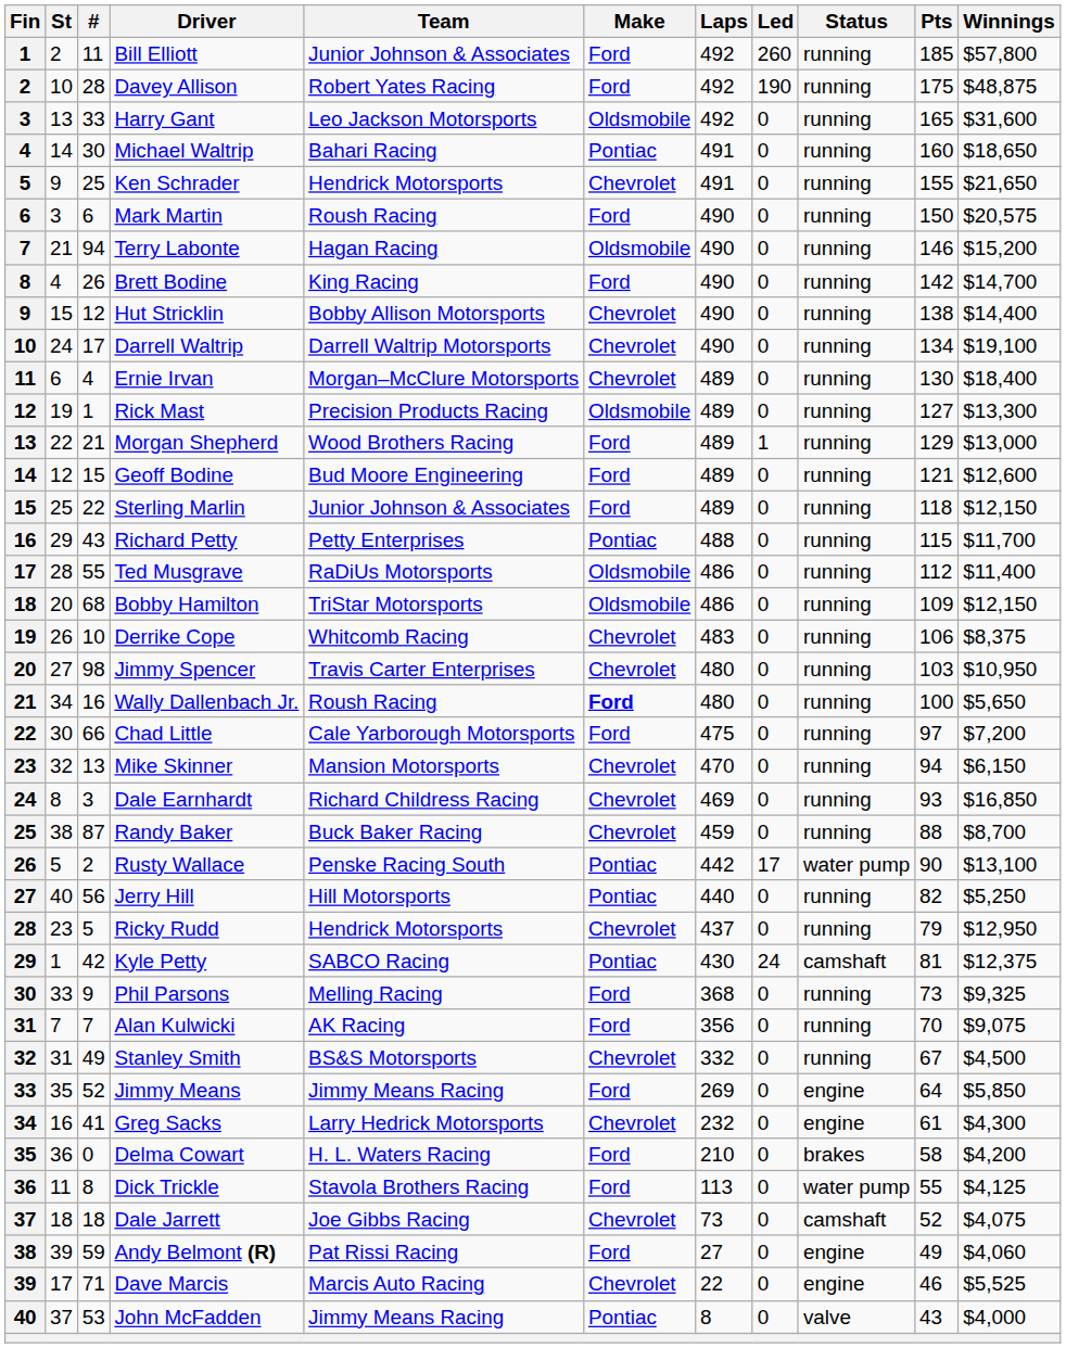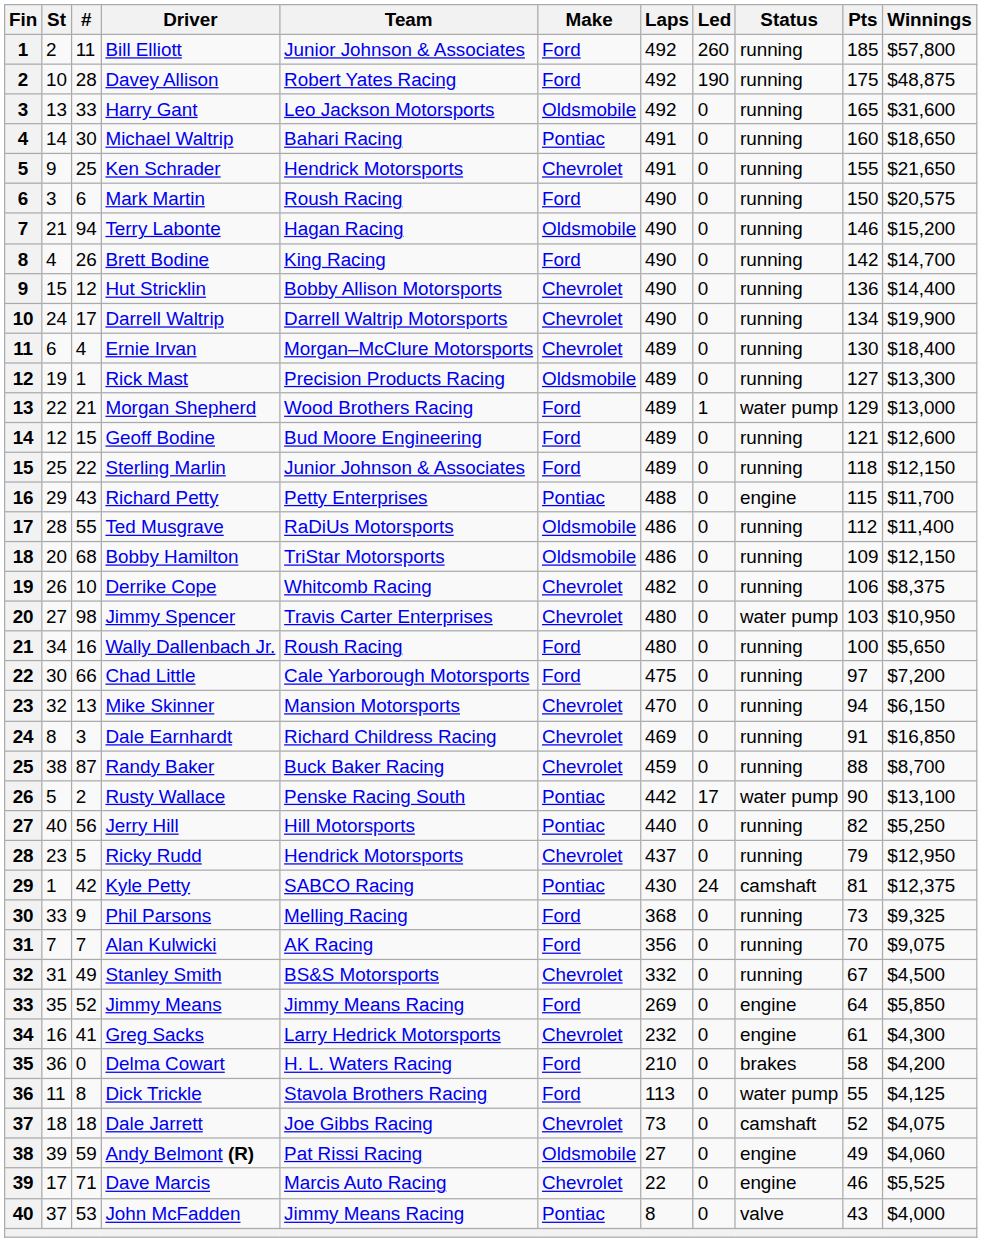 <table class="wikitable" style="font-size:95%">
 <tr>
 <th>Fin</th>
 <th>St</th>
 <th>#</th>
 <th>Driver</th>
 <th>Team</th>
 <th>Make</th>
 <th>Laps</th>
 <th>Led</th>
 <th>Status</th>
 <th>Pts</th>
 <th>Winnings</th>
 </tr>
 <tr>
 <th>1</th>
 <td>2</td>
 <td>11</td>
 <td><a href='#'>Bill Elliott</a></td>
 <td><a href='#'>Junior Johnson & Associates</a></td>
 <td><a href='#'>Ford</a></td>
 <td>492</td>
 <td>260</td>
 <td>running</td>
 <td>185</td>
 <td>$57,800</td>
 </tr>
 <tr>
 <th>2</th>
 <td>10</td>
 <td>28</td>
 <td><a href='#'>Davey Allison</a></td>
 <td><a href='#'>Robert Yates Racing</a></td>
 <td><a href='#'>Ford</a></td>
 <td>492</td>
 <td>190</td>
 <td>running</td>
 <td>175</td>
 <td>$48,875</td>
 </tr>
 <tr>
 <th>3</th>
 <td>13</td>
 <td>33</td>
 <td><a href='#'>Harry Gant</a></td>
 <td><a href='#'>Leo Jackson Motorsports</a></td>
 <td><a href='#'>Oldsmobile</a></td>
 <td>492</td>
 <td>0</td>
 <td>running</td>
 <td>165</td>
 <td>$31,600</td>
 </tr>
 <tr>
 <th>4</th>
 <td>14</td>
 <td>30</td>
 <td><a href='#'>Michael Waltrip</a></td>
 <td><a href='#'>Bahari Racing</a></td>
 <td><a href='#'>Pontiac</a></td>
 <td>491</td>
 <td>0</td>
 <td>running</td>
 <td>160</td>
 <td>$18,650</td>
 </tr>
 <tr>
 <th>5</th>
 <td>9</td>
 <td>25</td>
 <td><a href='#'>Ken Schrader</a></td>
 <td><a href='#'>Hendrick Motorsports</a></td>
 <td><a href='#'>Chevrolet</a></td>
 <td>491</td>
 <td>0</td>
 <td>running</td>
 <td>155</td>
 <td>$21,650</td>
 </tr>
 <tr>
 <th>6</th>
 <td>3</td>
 <td>6</td>
 <td><a href='#'>Mark Martin</a></td>
 <td><a href='#'>Roush Racing</a></td>
 <td><a href='#'>Ford</a></td>
 <td>490</td>
 <td>0</td>
 <td>running</td>
 <td>150</td>
 <td>$20,575</td>
 </tr>
 <tr>
 <th>7</th>
 <td>21</td>
 <td>94</td>
 <td><a href='#'>Terry Labonte</a></td>
 <td><a href='#'>Hagan Racing</a></td>
 <td><a href='#'>Oldsmobile</a></td>
 <td>490</td>
 <td>0</td>
 <td>running</td>
 <td>146</td>
 <td>$15,200</td>
 </tr>
 <tr>
 <th>8</th>
 <td>4</td>
 <td>26</td>
 <td><a href='#'>Brett Bodine</a></td>
 <td><a href='#'>King Racing</a></td>
 <td><a href='#'>Ford</a></td>
 <td>490</td>
 <td>0</td>
 <td>running</td>
 <td>142</td>
 <td>$14,700</td>
 </tr>
 <tr>
 <th>9</th>
 <td>15</td>
 <td>12</td>
 <td><a href='#'>Hut Stricklin</a></td>
 <td><a href='#'>Bobby Allison Motorsports</a></td>
 <td><a href='#'>Chevrolet</a></td>
 <td>490</td>
 <td>0</td>
 <td>running</td>
-<td>138</td>
+<td>136</td>
 <td>$14,400</td>
 </tr>
 <tr>
 <th>10</th>
 <td>24</td>
 <td>17</td>
 <td><a href='#'>Darrell Waltrip</a></td>
 <td><a href='#'>Darrell Waltrip Motorsports</a></td>
 <td><a href='#'>Chevrolet</a></td>
 <td>490</td>
 <td>0</td>
 <td>running</td>
 <td>134</td>
-<td>$19,100</td>
+<td>$19,900</td>
 </tr>
 <tr>
 <th>11</th>
 <td>6</td>
 <td>4</td>
 <td><a href='#'>Ernie Irvan</a></td>
 <td><a href='#'>Morgan–McClure Motorsports</a></td>
 <td><a href='#'>Chevrolet</a></td>
 <td>489</td>
 <td>0</td>
 <td>running</td>
 <td>130</td>
 <td>$18,400</td>
 </tr>
 <tr>
 <th>12</th>
 <td>19</td>
 <td>1</td>
 <td><a href='#'>Rick Mast</a></td>
 <td><a href='#'>Precision Products Racing</a></td>
 <td><a href='#'>Oldsmobile</a></td>
 <td>489</td>
 <td>0</td>
 <td>running</td>
 <td>127</td>
 <td>$13,300</td>
 </tr>
 <tr>
 <th>13</th>
 <td>22</td>
 <td>21</td>
 <td><a href='#'>Morgan Shepherd</a></td>
 <td><a href='#'>Wood Brothers Racing</a></td>
 <td><a href='#'>Ford</a></td>
 <td>489</td>
 <td>1</td>
-<td>running</td>
+<td>water pump</td>
 <td>129</td>
 <td>$13,000</td>
 </tr>
 <tr>
 <th>14</th>
 <td>12</td>
 <td>15</td>
 <td><a href='#'>Geoff Bodine</a></td>
 <td><a href='#'>Bud Moore Engineering</a></td>
 <td><a href='#'>Ford</a></td>
 <td>489</td>
 <td>0</td>
 <td>running</td>
 <td>121</td>
 <td>$12,600</td>
 </tr>
 <tr>
 <th>15</th>
 <td>25</td>
 <td>22</td>
 <td><a href='#'>Sterling Marlin</a></td>
 <td><a href='#'>Junior Johnson & Associates</a></td>
 <td><a href='#'>Ford</a></td>
 <td>489</td>
 <td>0</td>
 <td>running</td>
 <td>118</td>
 <td>$12,150</td>
 </tr>
 <tr>
 <th>16</th>
 <td>29</td>
 <td>43</td>
 <td><a href='#'>Richard Petty</a></td>
 <td><a href='#'>Petty Enterprises</a></td>
 <td><a href='#'>Pontiac</a></td>
 <td>488</td>
 <td>0</td>
-<td>running</td>
+<td>engine</td>
 <td>115</td>
 <td>$11,700</td>
 </tr>
 <tr>
 <th>17</th>
 <td>28</td>
 <td>55</td>
 <td><a href='#'>Ted Musgrave</a></td>
 <td><a href='#'>RaDiUs Motorsports</a></td>
 <td><a href='#'>Oldsmobile</a></td>
 <td>486</td>
 <td>0</td>
 <td>running</td>
 <td>112</td>
 <td>$11,400</td>
 </tr>
 <tr>
 <th>18</th>
 <td>20</td>
 <td>68</td>
 <td><a href='#'>Bobby Hamilton</a></td>
 <td><a href='#'>TriStar Motorsports</a></td>
 <td><a href='#'>Oldsmobile</a></td>
 <td>486</td>
 <td>0</td>
 <td>running</td>
 <td>109</td>
 <td>$12,150</td>
 </tr>
 <tr>
 <th>19</th>
 <td>26</td>
 <td>10</td>
 <td><a href='#'>Derrike Cope</a></td>
 <td><a href='#'>Whitcomb Racing</a></td>
 <td><a href='#'>Chevrolet</a></td>
-<td>483</td>
+<td>482</td>
 <td>0</td>
 <td>running</td>
 <td>106</td>
 <td>$8,375</td>
 </tr>
 <tr>
 <th>20</th>
 <td>27</td>
 <td>98</td>
 <td><a href='#'>Jimmy Spencer</a></td>
 <td><a href='#'>Travis Carter Enterprises</a></td>
 <td><a href='#'>Chevrolet</a></td>
 <td>480</td>
 <td>0</td>
-<td>running</td>
+<td>water pump</td>
 <td>103</td>
 <td>$10,950</td>
 </tr>
 <tr>
 <th>21</th>
 <td>34</td>
 <td>16</td>
 <td><a href='#'>Wally Dallenbach Jr.</a></td>
 <td><a href='#'>Roush Racing</a></td>
-<td><strong><a href='#'>Ford</a></strong></td>
+<td><a href='#'>Ford</a></td>
 <td>480</td>
 <td>0</td>
 <td>running</td>
 <td>100</td>
 <td>$5,650</td>
 </tr>
 <tr>
 <th>22</th>
 <td>30</td>
 <td>66</td>
 <td><a href='#'>Chad Little</a></td>
 <td><a href='#'>Cale Yarborough Motorsports</a></td>
 <td><a href='#'>Ford</a></td>
 <td>475</td>
 <td>0</td>
 <td>running</td>
 <td>97</td>
 <td>$7,200</td>
 </tr>
 <tr>
 <th>23</th>
 <td>32</td>
 <td>13</td>
 <td><a href='#'>Mike Skinner</a></td>
 <td><a href='#'>Mansion Motorsports</a></td>
 <td><a href='#'>Chevrolet</a></td>
 <td>470</td>
 <td>0</td>
 <td>running</td>
 <td>94</td>
 <td>$6,150</td>
 </tr>
 <tr>
 <th>24</th>
 <td>8</td>
 <td>3</td>
 <td><a href='#'>Dale Earnhardt</a></td>
 <td><a href='#'>Richard Childress Racing</a></td>
 <td><a href='#'>Chevrolet</a></td>
 <td>469</td>
 <td>0</td>
 <td>running</td>
-<td>93</td>
+<td>91</td>
 <td>$16,850</td>
 </tr>
 <tr>
 <th>25</th>
 <td>38</td>
 <td>87</td>
 <td><a href='#'>Randy Baker</a></td>
 <td><a href='#'>Buck Baker Racing</a></td>
 <td><a href='#'>Chevrolet</a></td>
 <td>459</td>
 <td>0</td>
 <td>running</td>
 <td>88</td>
 <td>$8,700</td>
 </tr>
 <tr>
 <th>26</th>
 <td>5</td>
 <td>2</td>
 <td><a href='#'>Rusty Wallace</a></td>
 <td><a href='#'>Penske Racing South</a></td>
 <td><a href='#'>Pontiac</a></td>
 <td>442</td>
 <td>17</td>
 <td>water pump</td>
 <td>90</td>
 <td>$13,100</td>
 </tr>
 <tr>
 <th>27</th>
 <td>40</td>
 <td>56</td>
 <td><a href='#'>Jerry Hill</a></td>
 <td><a href='#'>Hill Motorsports</a></td>
 <td><a href='#'>Pontiac</a></td>
 <td>440</td>
 <td>0</td>
 <td>running</td>
 <td>82</td>
 <td>$5,250</td>
 </tr>
 <tr>
 <th>28</th>
 <td>23</td>
 <td>5</td>
 <td><a href='#'>Ricky Rudd</a></td>
 <td><a href='#'>Hendrick Motorsports</a></td>
 <td><a href='#'>Chevrolet</a></td>
 <td>437</td>
 <td>0</td>
 <td>running</td>
 <td>79</td>
 <td>$12,950</td>
 </tr>
 <tr>
 <th>29</th>
 <td>1</td>
 <td>42</td>
 <td><a href='#'>Kyle Petty</a></td>
 <td><a href='#'>SABCO Racing</a></td>
 <td><a href='#'>Pontiac</a></td>
 <td>430</td>
 <td>24</td>
 <td>camshaft</td>
 <td>81</td>
 <td>$12,375</td>
 </tr>
 <tr>
 <th>30</th>
 <td>33</td>
 <td>9</td>
 <td><a href='#'>Phil Parsons</a></td>
 <td><a href='#'>Melling Racing</a></td>
 <td><a href='#'>Ford</a></td>
 <td>368</td>
 <td>0</td>
 <td>running</td>
 <td>73</td>
 <td>$9,325</td>
 </tr>
 <tr>
 <th>31</th>
 <td>7</td>
 <td>7</td>
 <td><a href='#'>Alan Kulwicki</a></td>
 <td><a href='#'>AK Racing</a></td>
 <td><a href='#'>Ford</a></td>
 <td>356</td>
 <td>0</td>
 <td>running</td>
 <td>70</td>
 <td>$9,075</td>
 </tr>
 <tr>
 <th>32</th>
 <td>31</td>
 <td>49</td>
 <td><a href='#'>Stanley Smith</a></td>
 <td><a href='#'>BS&S Motorsports</a></td>
 <td><a href='#'>Chevrolet</a></td>
 <td>332</td>
 <td>0</td>
 <td>running</td>
 <td>67</td>
 <td>$4,500</td>
 </tr>
 <tr>
 <th>33</th>
 <td>35</td>
 <td>52</td>
 <td><a href='#'>Jimmy Means</a></td>
 <td><a href='#'>Jimmy Means Racing</a></td>
 <td><a href='#'>Ford</a></td>
 <td>269</td>
 <td>0</td>
 <td>engine</td>
 <td>64</td>
 <td>$5,850</td>
 </tr>
 <tr>
 <th>34</th>
 <td>16</td>
 <td>41</td>
 <td><a href='#'>Greg Sacks</a></td>
 <td><a href='#'>Larry Hedrick Motorsports</a></td>
 <td><a href='#'>Chevrolet</a></td>
 <td>232</td>
 <td>0</td>
 <td>engine</td>
 <td>61</td>
 <td>$4,300</td>
 </tr>
 <tr>
 <th>35</th>
 <td>36</td>
 <td>0</td>
 <td><a href='#'>Delma Cowart</a></td>
 <td><a href='#'>H. L. Waters Racing</a></td>
 <td><a href='#'>Ford</a></td>
 <td>210</td>
 <td>0</td>
 <td>brakes</td>
 <td>58</td>
 <td>$4,200</td>
 </tr>
 <tr>
 <th>36</th>
 <td>11</td>
 <td>8</td>
 <td><a href='#'>Dick Trickle</a></td>
 <td><a href='#'>Stavola Brothers Racing</a></td>
 <td><a href='#'>Ford</a></td>
 <td>113</td>
 <td>0</td>
 <td>water pump</td>
 <td>55</td>
 <td>$4,125</td>
 </tr>
 <tr>
 <th>37</th>
 <td>18</td>
 <td>18</td>
 <td><a href='#'>Dale Jarrett</a></td>
 <td><a href='#'>Joe Gibbs Racing</a></td>
 <td><a href='#'>Chevrolet</a></td>
 <td>73</td>
 <td>0</td>
 <td>camshaft</td>
 <td>52</td>
 <td>$4,075</td>
 </tr>
 <tr>
 <th>38</th>
 <td>39</td>
 <td>59</td>
 <td><a href='#'>Andy Belmont</a> <strong>(R)</strong></td>
 <td><a href='#'>Pat Rissi Racing</a></td>
-<td><a href='#'>Ford</a></td>
+<td><a href='#'>Oldsmobile</a></td>
 <td>27</td>
 <td>0</td>
 <td>engine</td>
 <td>49</td>
 <td>$4,060</td>
 </tr>
 <tr>
 <th>39</th>
 <td>17</td>
 <td>71</td>
 <td><a href='#'>Dave Marcis</a></td>
 <td><a href='#'>Marcis Auto Racing</a></td>
 <td><a href='#'>Chevrolet</a></td>
 <td>22</td>
 <td>0</td>
 <td>engine</td>
 <td>46</td>
 <td>$5,525</td>
 </tr>
 <tr>
 <th>40</th>
 <td>37</td>
 <td>53</td>
 <td><a href='#'>John McFadden</a></td>
 <td><a href='#'>Jimmy Means Racing</a></td>
 <td><a href='#'>Pontiac</a></td>
 <td>8</td>
 <td>0</td>
 <td>valve</td>
 <td>43</td>
 <td>$4,000</td>
 </tr>
 <tr>
 <th colspan="11"></th>
 </tr>
 </table>
